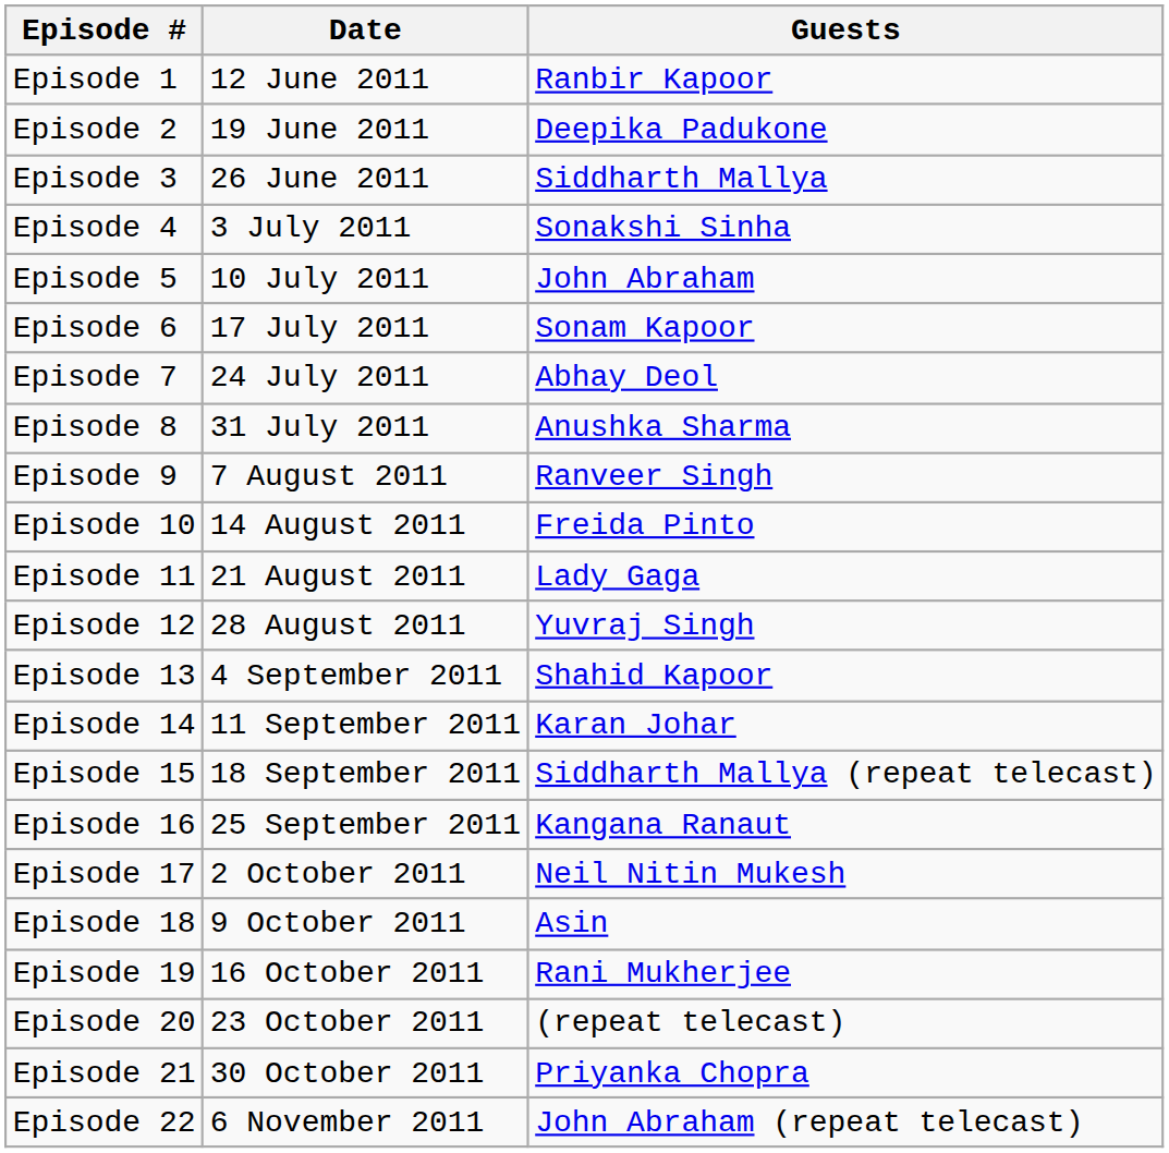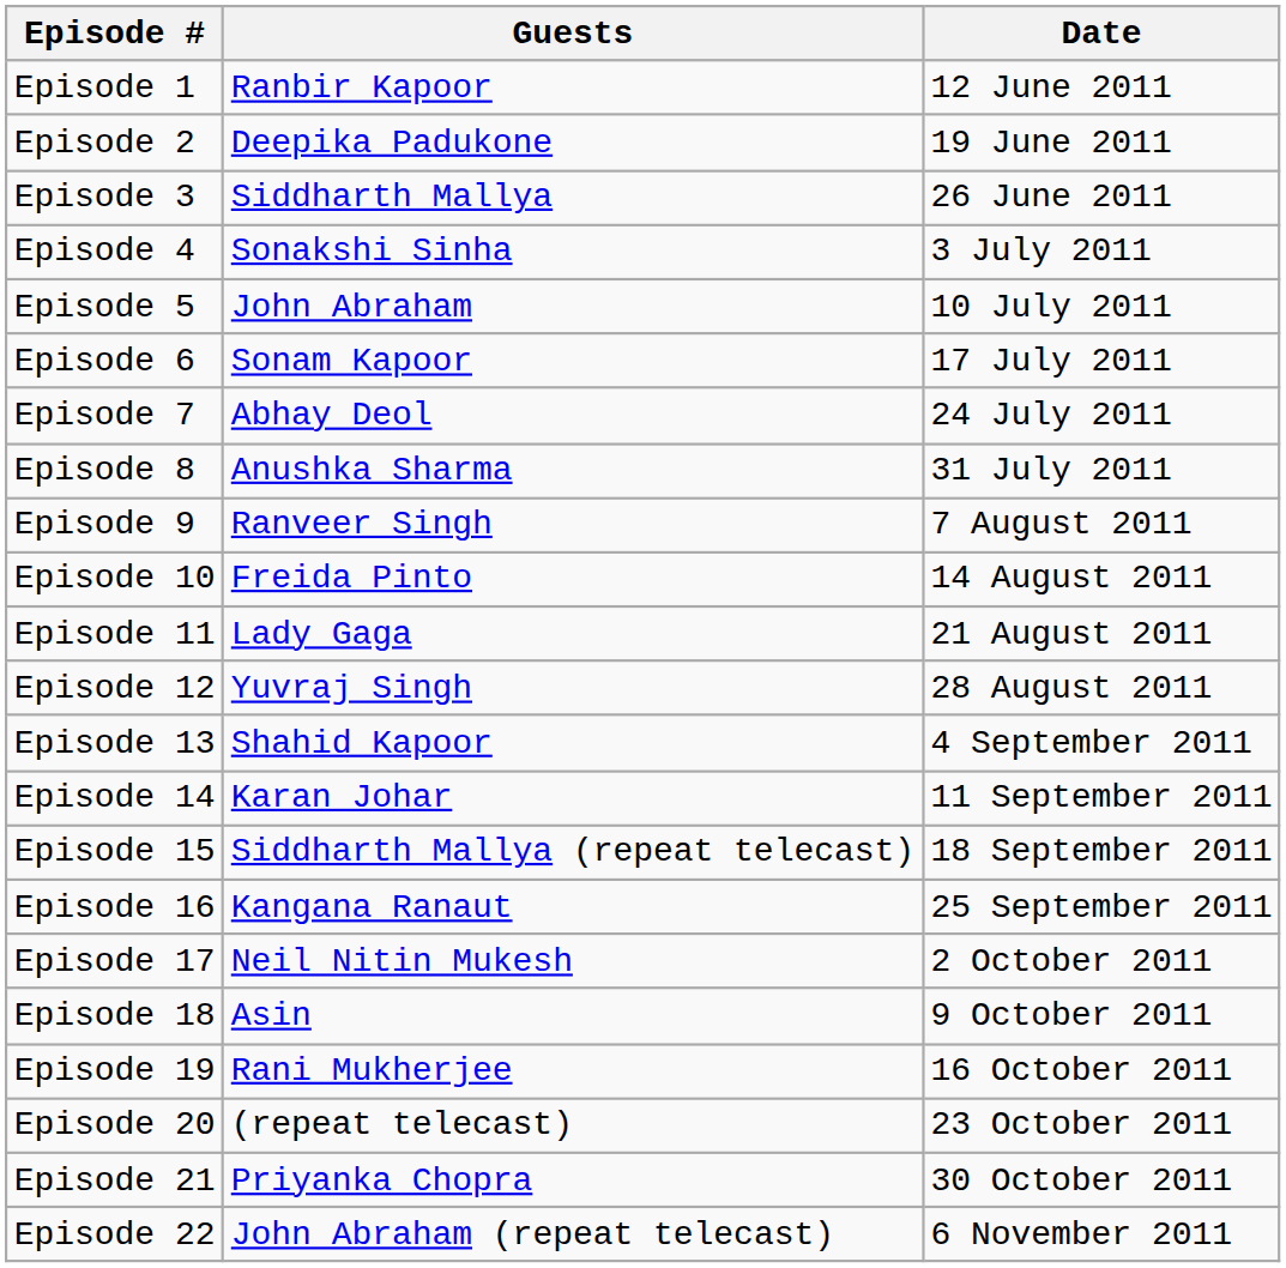 <table class="wikitable">
 <tr>
 <th>Episode #</th>
+<th>Guests</th>
 <th>Date</th>
-<th>Guests</th>
 </tr>
 <tr>
 <td>Episode 1</td>
+<td><a href='#'>Ranbir Kapoor</a></td>
 <td>12 June 2011</td>
-<td><a href='#'>Ranbir Kapoor</a></td>
 </tr>
 <tr>
 <td>Episode 2</td>
+<td><a href='#'>Deepika Padukone</a></td>
 <td>19 June 2011</td>
-<td><a href='#'>Deepika Padukone</a></td>
 </tr>
 <tr>
 <td>Episode 3</td>
+<td><a href='#'>Siddharth Mallya</a></td>
 <td>26 June 2011</td>
-<td><a href='#'>Siddharth Mallya</a></td>
 </tr>
 <tr>
 <td>Episode 4</td>
+<td><a href='#'>Sonakshi Sinha</a></td>
 <td>3 July 2011</td>
-<td><a href='#'>Sonakshi Sinha</a></td>
 </tr>
 <tr>
 <td>Episode 5</td>
+<td><a href='#'>John Abraham</a></td>
 <td>10 July 2011</td>
-<td><a href='#'>John Abraham</a></td>
 </tr>
 <tr>
 <td>Episode 6</td>
+<td><a href='#'>Sonam Kapoor</a></td>
 <td>17 July 2011</td>
-<td><a href='#'>Sonam Kapoor</a></td>
 </tr>
 <tr>
 <td>Episode 7</td>
+<td><a href='#'>Abhay Deol</a></td>
 <td>24 July 2011</td>
-<td><a href='#'>Abhay Deol</a></td>
 </tr>
 <tr>
 <td>Episode 8</td>
+<td><a href='#'>Anushka Sharma</a></td>
 <td>31 July 2011</td>
-<td><a href='#'>Anushka Sharma</a></td>
 </tr>
 <tr>
 <td>Episode 9</td>
+<td><a href='#'>Ranveer Singh</a></td>
 <td>7 August 2011</td>
-<td><a href='#'>Ranveer Singh</a></td>
 </tr>
 <tr>
 <td>Episode 10</td>
+<td><a href='#'>Freida Pinto</a></td>
 <td>14 August 2011</td>
-<td><a href='#'>Freida Pinto</a></td>
 </tr>
 <tr>
 <td>Episode 11</td>
+<td><a href='#'>Lady Gaga</a></td>
 <td>21 August 2011</td>
-<td><a href='#'>Lady Gaga</a></td>
 </tr>
 <tr>
 <td>Episode 12</td>
+<td><a href='#'>Yuvraj Singh</a></td>
 <td>28 August 2011</td>
-<td><a href='#'>Yuvraj Singh</a></td>
 </tr>
 <tr>
 <td>Episode 13</td>
+<td><a href='#'>Shahid Kapoor</a></td>
 <td>4 September 2011</td>
-<td><a href='#'>Shahid Kapoor</a></td>
 </tr>
 <tr>
 <td>Episode 14</td>
+<td><a href='#'>Karan Johar</a></td>
 <td>11 September 2011</td>
-<td><a href='#'>Karan Johar</a></td>
 </tr>
 <tr>
 <td>Episode 15</td>
+<td><a href='#'>Siddharth Mallya</a> (repeat telecast)</td>
 <td>18 September 2011</td>
-<td><a href='#'>Siddharth Mallya</a> (repeat telecast)</td>
 </tr>
 <tr>
 <td>Episode 16</td>
+<td><a href='#'>Kangana Ranaut</a></td>
 <td>25 September 2011</td>
-<td><a href='#'>Kangana Ranaut</a></td>
 </tr>
 <tr>
 <td>Episode 17</td>
+<td><a href='#'>Neil Nitin Mukesh</a></td>
 <td>2 October 2011</td>
-<td><a href='#'>Neil Nitin Mukesh</a></td>
 </tr>
 <tr>
 <td>Episode 18</td>
+<td><a href='#'>Asin</a></td>
 <td>9 October 2011</td>
-<td><a href='#'>Asin</a></td>
 </tr>
 <tr>
 <td>Episode 19</td>
+<td><a href='#'>Rani Mukherjee</a></td>
 <td>16 October 2011</td>
-<td><a href='#'>Rani Mukherjee</a></td>
 </tr>
 <tr>
 <td>Episode 20</td>
+<td>(repeat telecast)</td>
 <td>23 October 2011</td>
-<td>(repeat telecast)</td>
 </tr>
 <tr>
 <td>Episode 21</td>
+<td><a href='#'>Priyanka Chopra</a></td>
 <td>30 October 2011</td>
-<td><a href='#'>Priyanka Chopra</a></td>
 </tr>
 <tr>
 <td>Episode 22</td>
+<td><a href='#'>John Abraham</a> (repeat telecast)</td>
 <td>6 November 2011</td>
-<td><a href='#'>John Abraham</a> (repeat telecast)</td>
 </tr>
 </table>
